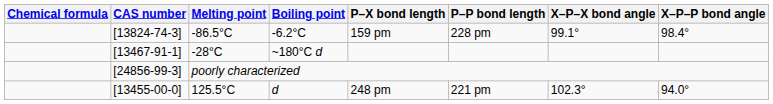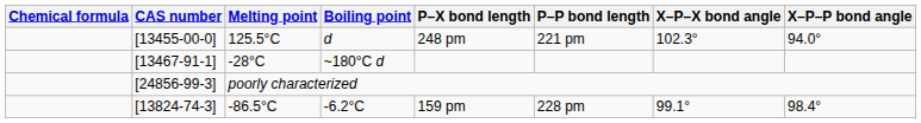 <table class="wikitable">
 <tr>
 <th><a href='#'>Chemical formula</a></th>
 <th><a href='#'>CAS number</a></th>
 <th><a href='#'>Melting point</a></th>
 <th><a href='#'>Boiling point</a></th>
 <th>P–X bond length</th>
 <th>P–P bond length</th>
 <th>X–P–X bond angle</th>
 <th>X–P–P bond angle</th>
 </tr>
 <tr>
 <td></td>
-<td>[13824-74-3]</td>
-<td>-86.5°C</td>
-<td>-6.2°C</td>
-<td>159 pm</td>
-<td>228 pm</td>
-<td>99.1°</td>
-<td>98.4°</td>
+<td>[13455-00-0]</td>
+<td>125.5°C</td>
+<td><em>d</em></td>
+<td>248 pm</td>
+<td>221 pm</td>
+<td>102.3°</td>
+<td>94.0°</td>
 </tr>
 <tr>
 <td></td>
 <td>[13467-91-1]</td>
 <td>-28°C</td>
 <td>~180°C <em>d</em></td>
 <td> </td>
 <td> </td>
 <td> </td>
 <td> </td>
 </tr>
 <tr>
 <td></td>
 <td>[24856-99-3]</td>
 <td colspan=6><em>poorly characterized</em></td>
 </tr>
 <tr>
 <td></td>
-<td>[13455-00-0]</td>
-<td>125.5°C</td>
-<td><em>d</em></td>
-<td>248 pm</td>
-<td>221 pm</td>
-<td>102.3°</td>
-<td>94.0°</td>
+<td>[13824-74-3]</td>
+<td>-86.5°C</td>
+<td>-6.2°C</td>
+<td>159 pm</td>
+<td>228 pm</td>
+<td>99.1°</td>
+<td>98.4°</td>
 </tr>
 </table>
